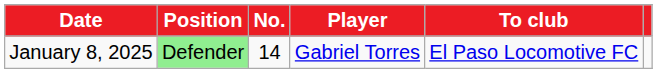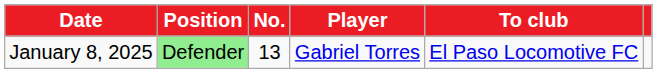 <table class="wikitable">
 <tr>
 <th style="background:#EC1C24; color:white;"><strong>Date</strong></th>
 <th style="background:#EC1C24; color:white;"><strong>Position</strong></th>
 <th style="background:#EC1C24; color:white;"><strong>No.</strong></th>
 <th style="background:#EC1C24; color:white;"><strong>Player</strong></th>
 <th style="background:#EC1C24; color:white;"><strong>To club</strong></th>
 <th style="background:#EC1C24; color:white;"><strong></strong></th>
 </tr>
 <tr>
 <td style="text-align:center;">January 8, 2025</td>
 <td style="background: lightgreen; text-align:center;">Defender</td>
-<td style="text-align:center;">14</td>
+<td style="text-align:center;">13</td>
 <td style="text-align:center;"> <a href='#'>Gabriel Torres</a></td>
 <td style="text-align:center;"><a href='#'>El Paso Locomotive FC</a></td>
 <td style="text-align:center;"></td>
 </tr>
 </table>
